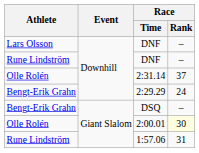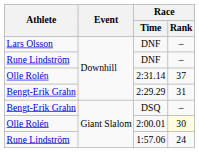 <table class="wikitable" style="font-size:90%">
 <tr>
 <th rowspan="2">Athlete</th>
 <th rowspan="2">Event</th>
 <th colspan="2">Race</th>
 </tr>
 <tr>
 <th>Time</th>
 <th>Rank</th>
 </tr>
 <tr>
 <td><a href='#'>Lars Olsson</a></td>
 <td rowspan="4">Downhill</td>
 <td align="center">DNF</td>
 <td align="center">–</td>
 </tr>
 <tr>
 <td><a href='#'>Rune Lindström</a></td>
 <td align="center">DNF</td>
 <td align="center">–</td>
 </tr>
 <tr>
 <td><a href='#'>Olle Rolén</a></td>
 <td align="center">2:31.14</td>
 <td align="center">37</td>
 </tr>
 <tr>
 <td><a href='#'>Bengt-Erik Grahn</a></td>
 <td align="center">2:29.29</td>
-<td align="center">24</td>
+<td align="center">31</td>
 </tr>
 <tr>
 <td><a href='#'>Bengt-Erik Grahn</a></td>
 <td rowspan="3">Giant Slalom</td>
 <td align="center">DSQ</td>
 <td align="center">–</td>
 </tr>
 <tr>
 <td><a href='#'>Olle Rolén</a></td>
 <td align="center">2:00.01</td>
 <td align="center" style="background: lightyellow;">30</td>
 </tr>
 <tr>
 <td><a href='#'>Rune Lindström</a></td>
 <td align="center">1:57.06</td>
-<td align="center">31</td>
+<td align="center">24</td>
 </tr>
 </table>
